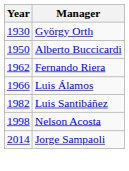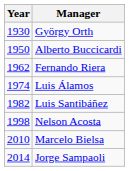 <table class="wikitable">
 <tr>
 <th>Year</th>
 <th>Manager</th>
 </tr>
 <tr>
 <td align=center><a href='#'>1930</a></td>
 <td> <a href='#'>György Orth</a></td>
 </tr>
 <tr>
 <td align=center><a href='#'>1950</a></td>
 <td> <a href='#'>Alberto Buccicardi</a></td>
 </tr>
 <tr>
 <td align=center><a href='#'>1962</a></td>
 <td> <a href='#'>Fernando Riera</a></td>
 </tr>
 <tr>
-<td align=center><a href='#'>1966</a></td>
+<td align=center><a href='#'>1974</a></td>
 <td> <a href='#'>Luis Álamos</a></td>
 </tr>
 <tr>
 <td align=center><a href='#'>1982</a></td>
 <td> <a href='#'>Luis Santibáñez</a></td>
 </tr>
 <tr>
 <td align=center><a href='#'>1998</a></td>
 <td>  <a href='#'>Nelson Acosta</a></td>
 </tr>
 <tr>
+<td align=center><a href='#'>2010</a></td>
+<td> <a href='#'>Marcelo Bielsa</a></td>
+</tr>
+<tr>
 <td align=center><a href='#'>2014</a></td>
 <td> <a href='#'>Jorge Sampaoli</a></td>
 </tr>
 </table>
